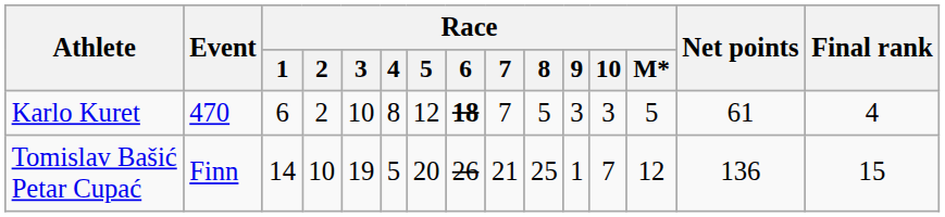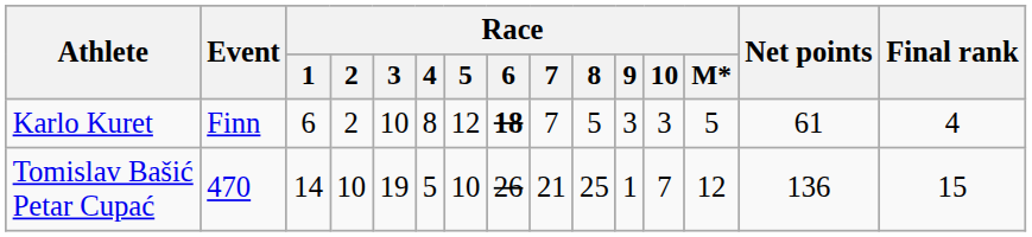 <table class="wikitable" style="font-size:90%">
 <tr>
 <th rowspan=2>Athlete</th>
 <th rowspan=2>Event</th>
 <th colspan=11>Race</th>
 <th rowspan=2>Net points</th>
 <th rowspan=2>Final rank</th>
 </tr>
 <tr style="font-size:95%">
 <th>1</th>
 <th>2</th>
 <th>3</th>
 <th>4</th>
 <th>5</th>
 <th>6</th>
 <th>7</th>
 <th>8</th>
 <th>9</th>
 <th>10</th>
 <th>M*</th>
 </tr>
 <tr align=center>
 <td align=left><a href='#'>Karlo Kuret</a></td>
-<td align=left><a href='#'>470</a></td>
+<td align=left><a href='#'>Finn</a></td>
 <td>6</td>
 <td>2</td>
 <td>10</td>
 <td>8</td>
 <td>12</td>
 <td><strong><s>18</s></strong></td>
 <td>7</td>
 <td>5</td>
 <td>3</td>
 <td>3</td>
 <td>5</td>
 <td>61</td>
 <td>4</td>
 </tr>
 <tr align=center>
 <td align=left><a href='#'>Tomislav Bašić</a><br><a href='#'>Petar Cupać</a></td>
-<td align=left><a href='#'>Finn</a></td>
+<td align=left><a href='#'>470</a></td>
 <td>14</td>
 <td>10</td>
 <td>19</td>
 <td>5</td>
-<td>20</td>
+<td>10</td>
 <td><s>26</s></td>
 <td>21</td>
 <td>25</td>
 <td>1</td>
 <td>7</td>
 <td>12</td>
 <td>136</td>
 <td>15</td>
 </tr>
 </table>
